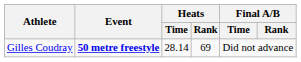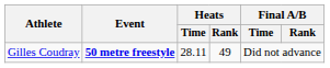 <table class="wikitable" style="font-size:90%">
 <tr>
 <th rowspan="2">Athlete</th>
 <th rowspan="2">Event</th>
 <th colspan=2>Heats</th>
 <th colspan=2>Final A/B</th>
 </tr>
 <tr style="font-size:95%">
 <th>Time</th>
 <th>Rank</th>
 <th>Time</th>
 <th>Rank</th>
 </tr>
 <tr align=center>
 <td align=left><a href='#'>Gilles Coudray</a></td>
 <td align=left><strong><a href='#'>50 metre freestyle</a></strong></td>
-<td>28.14</td>
-<td>69</td>
+<td>28.11</td>
+<td>49</td>
 <td colspan=2>Did not advance</td>
 </tr>
 </table>
